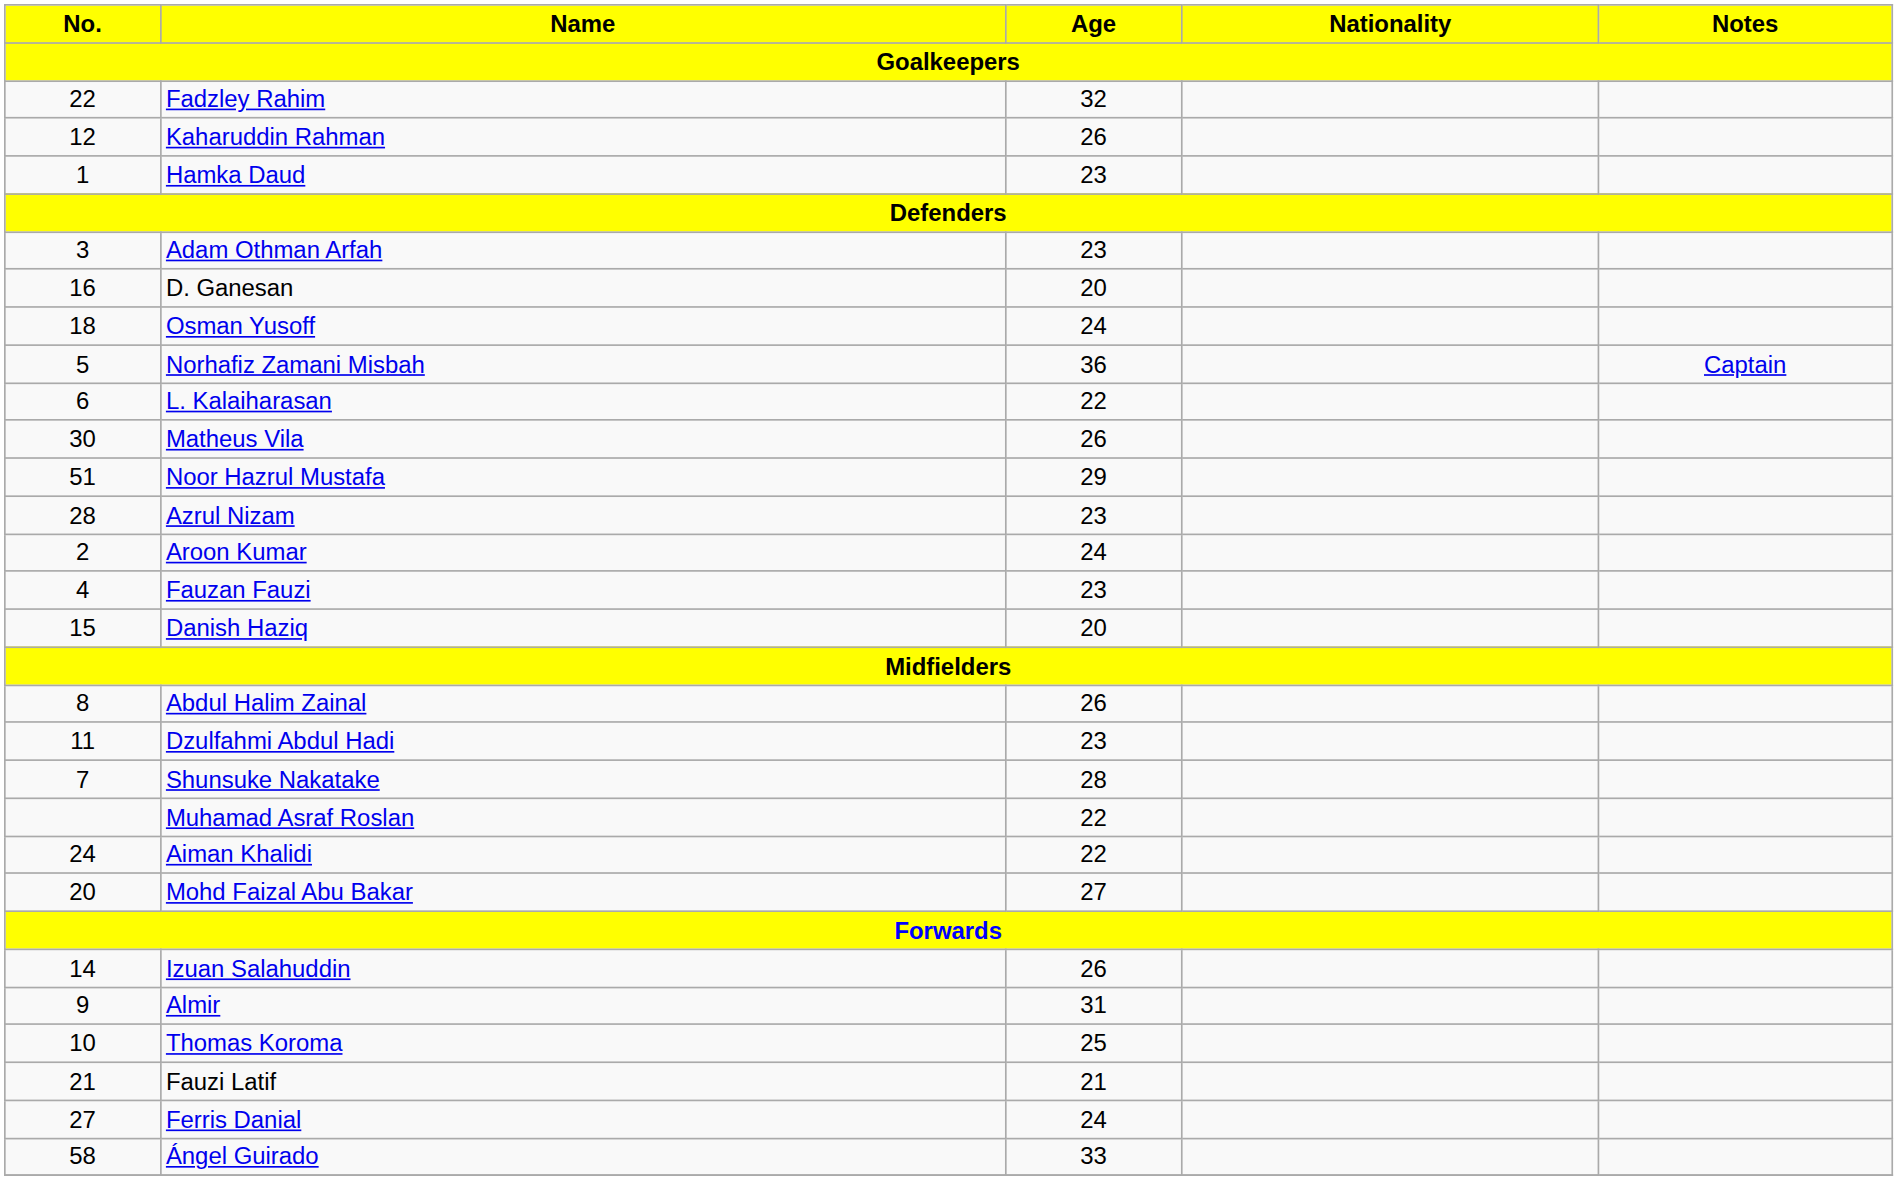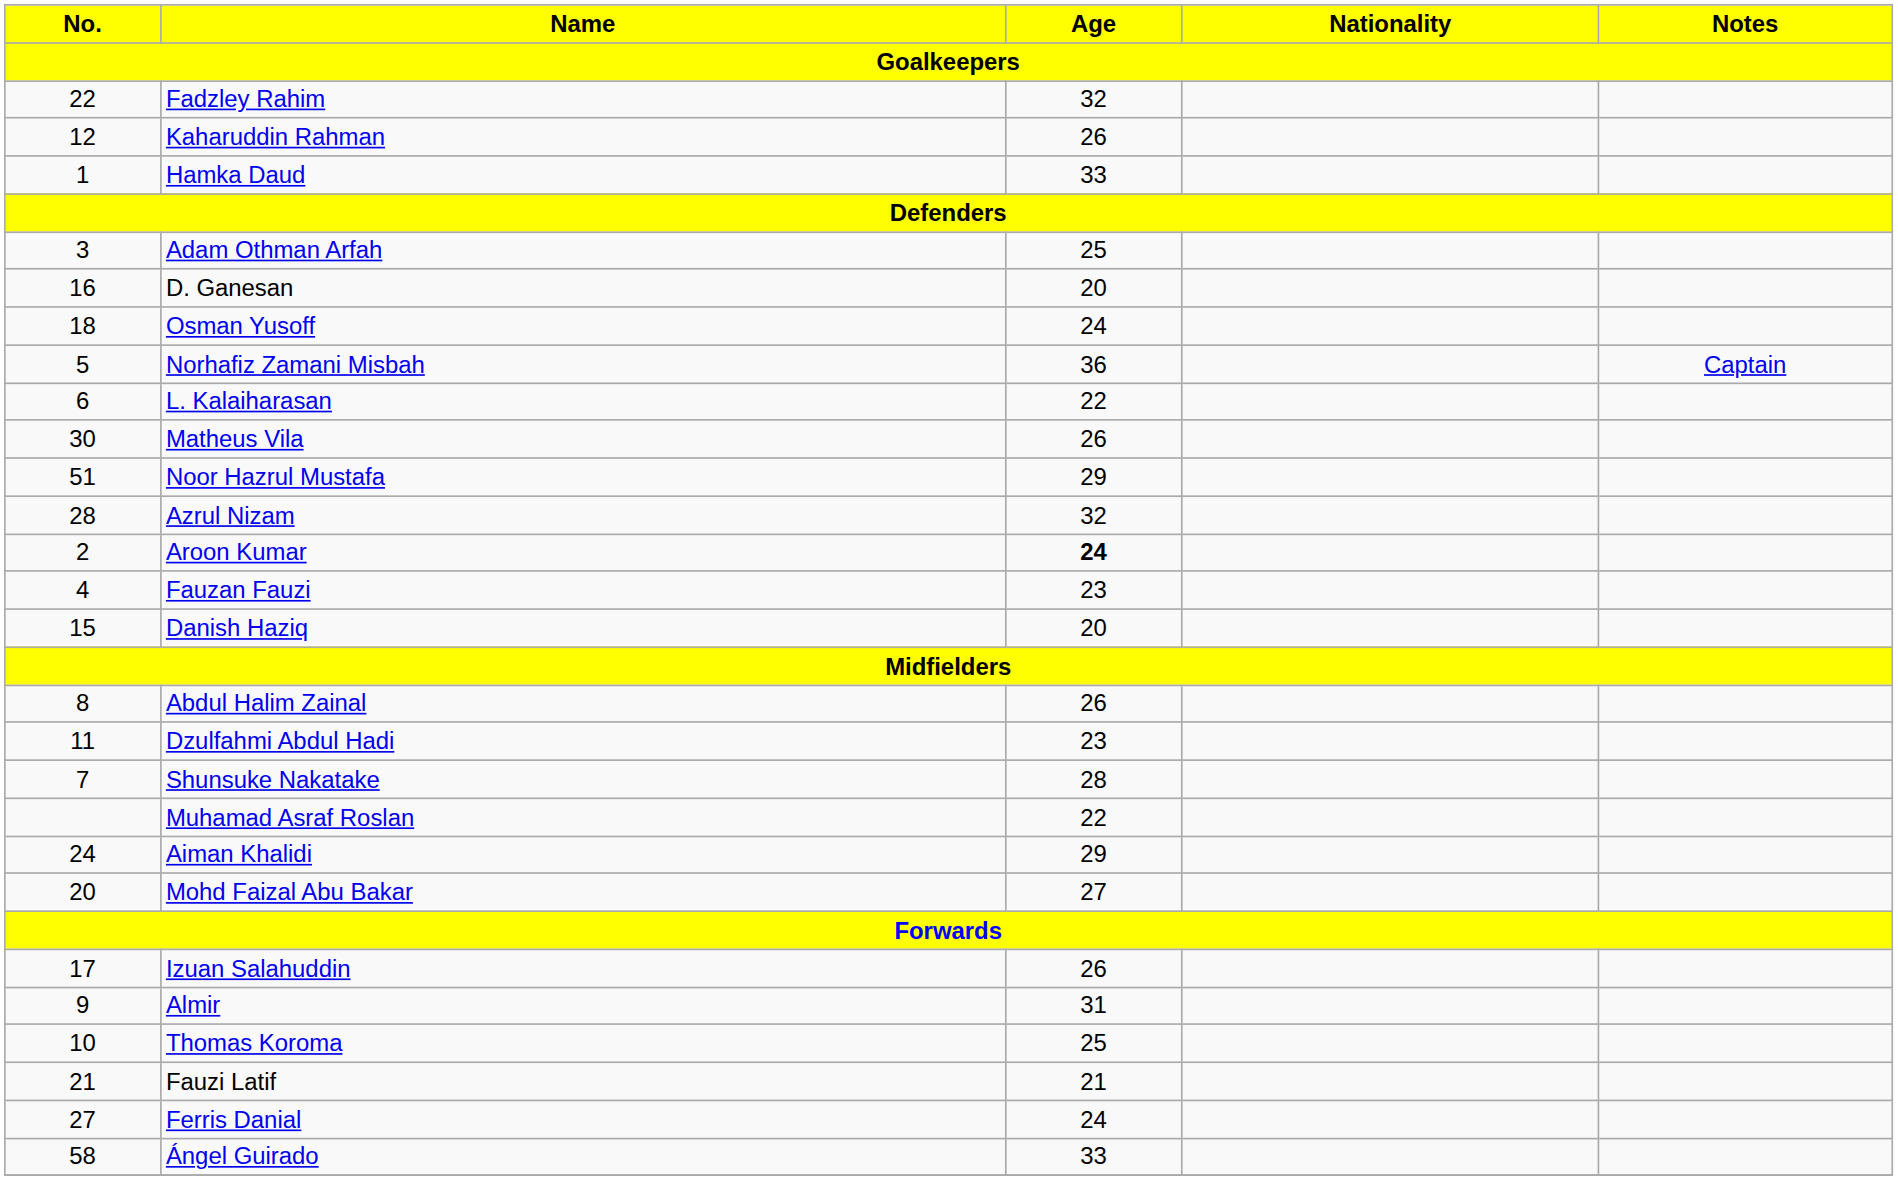 <table class="wikitable sortable" style="text-align:center; font-size:90%; width:90%;">
 <tr>
 <th style="background:yellow; color:black;">No.</th>
 <th style="background:yellow; color:black;">Name</th>
 <th style="background:yellow; color:black;">Age</th>
 <th style="background:yellow; color:black;">Nationality</th>
 <th style="background:yellow; color:black;">Notes</th>
 </tr>
 <tr>
 <th colspan="7" style="background:yellow; color:black; text-align:center;">Goalkeepers</th>
 </tr>
 <tr>
 <td>22</td>
 <td align="left"><a href='#'>Fadzley Rahim</a></td>
 <td>32</td>
 <td></td>
 <td></td>
 </tr>
 <tr>
 <td>12</td>
 <td align="left"><a href='#'>Kaharuddin Rahman</a></td>
 <td>26</td>
 <td></td>
 <td></td>
 </tr>
 <tr>
 <td>1</td>
 <td align="left"><a href='#'>Hamka Daud</a></td>
-<td>23</td>
+<td>33</td>
 <td></td>
 <td></td>
 </tr>
 <tr>
 <th colspan="7" style="background:yellow; color:black; text-align:center;">Defenders</th>
 </tr>
 <tr>
 <td>3</td>
 <td align="left"><a href='#'>Adam Othman Arfah</a></td>
-<td>23</td>
+<td>25</td>
 <td></td>
 <td></td>
 </tr>
 <tr>
 <td>16</td>
 <td align="left">D. Ganesan</td>
 <td>20</td>
 <td></td>
 <td></td>
 </tr>
 <tr>
 <td>18</td>
 <td align="left"><a href='#'>Osman Yusoff</a></td>
 <td>24</td>
 <td></td>
 <td></td>
 </tr>
 <tr>
 <td>5</td>
 <td align="left"><a href='#'>Norhafiz Zamani Misbah</a></td>
 <td>36</td>
 <td></td>
 <td><a href='#'>Captain</a></td>
 </tr>
 <tr>
 <td>6</td>
 <td align="left"><a href='#'>L. Kalaiharasan</a></td>
 <td>22</td>
 <td></td>
 <td></td>
 </tr>
 <tr>
 <td>30</td>
 <td align="left"><a href='#'>Matheus Vila</a></td>
 <td>26</td>
 <td></td>
 <td></td>
 </tr>
 <tr>
 <td>51</td>
 <td align="left"><a href='#'>Noor Hazrul Mustafa</a></td>
 <td>29</td>
 <td></td>
 <td></td>
 </tr>
 <tr>
 <td>28</td>
 <td align="left"><a href='#'>Azrul Nizam</a></td>
-<td>23</td>
+<td>32</td>
 <td></td>
 <td></td>
 </tr>
 <tr>
 <td>2</td>
 <td align="left"><a href='#'>Aroon Kumar</a></td>
-<td>24</td>
+<td><strong>24</strong></td>
 <td></td>
 <td></td>
 </tr>
 <tr>
 <td>4</td>
 <td align="left"><a href='#'>Fauzan Fauzi</a></td>
 <td>23</td>
 <td></td>
 <td></td>
 </tr>
 <tr>
 <td>15</td>
 <td align="left"><a href='#'>Danish Haziq</a></td>
 <td>20</td>
 <td></td>
 <td></td>
 </tr>
 <tr>
 <th colspan="7" style="background:yellow; color:black; text-align:center;">Midfielders</th>
 </tr>
 <tr>
 <td>8</td>
 <td align="left"><a href='#'>Abdul Halim Zainal</a></td>
 <td>26</td>
 <td></td>
 <td></td>
 </tr>
 <tr>
 <td>11</td>
 <td align="left"><a href='#'>Dzulfahmi Abdul Hadi</a></td>
 <td>23</td>
 <td></td>
 <td></td>
 </tr>
 <tr>
 <td>7</td>
 <td align="left"><a href='#'>Shunsuke Nakatake</a></td>
 <td>28</td>
 <td></td>
 <td></td>
 </tr>
 <tr>
 <td></td>
 <td align="left"><a href='#'>Muhamad Asraf Roslan</a></td>
 <td>22</td>
 <td></td>
 <td></td>
 </tr>
 <tr>
 <td>24</td>
 <td align="left"><a href='#'>Aiman Khalidi</a></td>
-<td>22</td>
+<td>29</td>
 <td></td>
 <td></td>
 </tr>
 <tr>
 <td>20</td>
 <td align="left"><a href='#'>Mohd Faizal Abu Bakar</a></td>
 <td>27</td>
 <td></td>
 <td></td>
 </tr>
 <tr>
 <th colspan="7" style="background:yellow; color:blue; text-align:center;">Forwards</th>
 </tr>
 <tr>
-<td>14</td>
+<td>17</td>
 <td align="left"><a href='#'>Izuan Salahuddin</a></td>
 <td>26</td>
 <td></td>
 <td></td>
 </tr>
 <tr>
 <td>9</td>
 <td align="left"><a href='#'>Almir</a></td>
 <td>31</td>
 <td></td>
 <td></td>
 </tr>
 <tr>
 <td>10</td>
 <td align="left"><a href='#'>Thomas Koroma</a></td>
 <td>25</td>
 <td></td>
 <td></td>
 </tr>
 <tr>
 <td>21</td>
 <td align="left">Fauzi Latif</td>
 <td>21</td>
 <td></td>
 <td></td>
 </tr>
 <tr>
 <td>27</td>
 <td align="left"><a href='#'>Ferris Danial</a></td>
 <td>24</td>
 <td></td>
 <td></td>
 </tr>
 <tr>
 <td>58</td>
 <td align="left"><a href='#'>Ángel Guirado</a></td>
 <td>33</td>
 <td></td>
 <td></td>
 </tr>
 <tr>
 </tr>
 </table>
